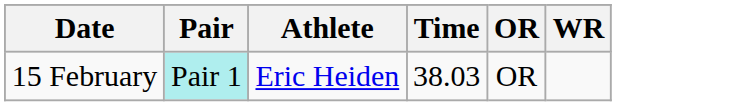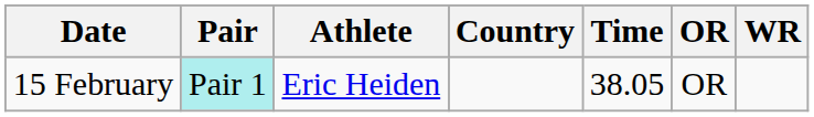 <table class="wikitable" style="text-align:center">
 <tr>
 <th>Date</th>
 <th>Pair</th>
 <th>Athlete</th>
+<th>Country</th>
 <th>Time</th>
 <th>OR</th>
 <th>WR</th>
 </tr>
 <tr>
 <td>15 February</td>
 <td style="background: paleturquoise;">Pair 1</td>
 <td><a href='#'>Eric Heiden</a></td>
-<td>38.03</td>
+<td></td>
+<td>38.05</td>
 <td>OR</td>
 <td></td>
 </tr>
 </table>
